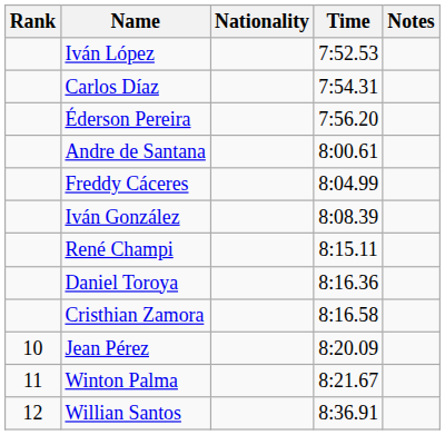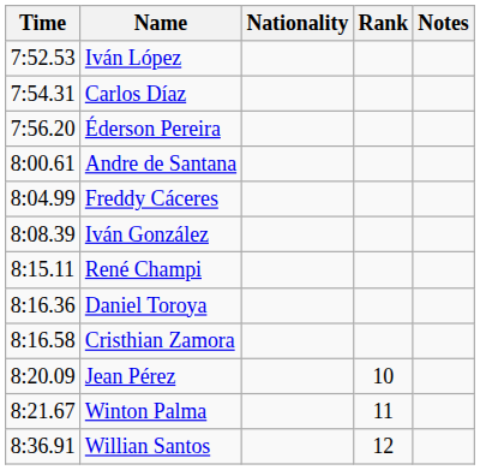 <table class="wikitable sortable" style="text-align:center;font-size:95%">
 <tr>
-<th>Rank</th>
+<th>Time</th>
 <th>Name</th>
 <th>Nationality</th>
-<th>Time</th>
+<th>Rank</th>
 <th>Notes</th>
 </tr>
 <tr>
-<td></td>
+<td>7:52.53</td>
 <td align=left><a href='#'>Iván López</a></td>
 <td align=left></td>
-<td>7:52.53</td>
+<td></td>
 <td></td>
 </tr>
 <tr>
-<td></td>
+<td>7:54.31</td>
 <td align=left><a href='#'>Carlos Díaz</a></td>
 <td align=left></td>
-<td>7:54.31</td>
+<td></td>
 <td></td>
 </tr>
 <tr>
-<td></td>
+<td>7:56.20</td>
 <td align=left><a href='#'>Éderson Pereira</a></td>
 <td align=left></td>
-<td>7:56.20</td>
+<td></td>
 <td></td>
 </tr>
 <tr>
-<td></td>
+<td>8:00.61</td>
 <td align=left><a href='#'>Andre de Santana</a></td>
 <td align=left></td>
-<td>8:00.61</td>
+<td></td>
 <td></td>
 </tr>
 <tr>
-<td></td>
+<td>8:04.99</td>
 <td align=left><a href='#'>Freddy Cáceres</a></td>
 <td align=left></td>
-<td>8:04.99</td>
+<td></td>
 <td></td>
 </tr>
 <tr>
-<td></td>
+<td>8:08.39</td>
 <td align=left><a href='#'>Iván González</a></td>
 <td align=left></td>
-<td>8:08.39</td>
+<td></td>
 <td></td>
 </tr>
 <tr>
-<td></td>
+<td>8:15.11</td>
 <td align=left><a href='#'>René Champi</a></td>
 <td align=left></td>
-<td>8:15.11</td>
+<td></td>
 <td></td>
 </tr>
 <tr>
-<td></td>
+<td>8:16.36</td>
 <td align=left><a href='#'>Daniel Toroya</a></td>
 <td align=left></td>
-<td>8:16.36</td>
+<td></td>
 <td></td>
 </tr>
 <tr>
-<td></td>
+<td>8:16.58</td>
 <td align=left><a href='#'>Cristhian Zamora</a></td>
 <td align=left></td>
-<td>8:16.58</td>
+<td></td>
 <td></td>
 </tr>
 <tr>
-<td>10</td>
+<td>8:20.09</td>
 <td align=left><a href='#'>Jean Pérez</a></td>
 <td align=left></td>
-<td>8:20.09</td>
+<td>10</td>
 <td></td>
 </tr>
 <tr>
-<td>11</td>
+<td>8:21.67</td>
 <td align=left><a href='#'>Winton Palma</a></td>
 <td align=left></td>
-<td>8:21.67</td>
+<td>11</td>
 <td></td>
 </tr>
 <tr>
-<td>12</td>
+<td>8:36.91</td>
 <td align=left><a href='#'>Willian Santos</a></td>
 <td align=left></td>
-<td>8:36.91</td>
+<td>12</td>
 <td></td>
 </tr>
 </table>
